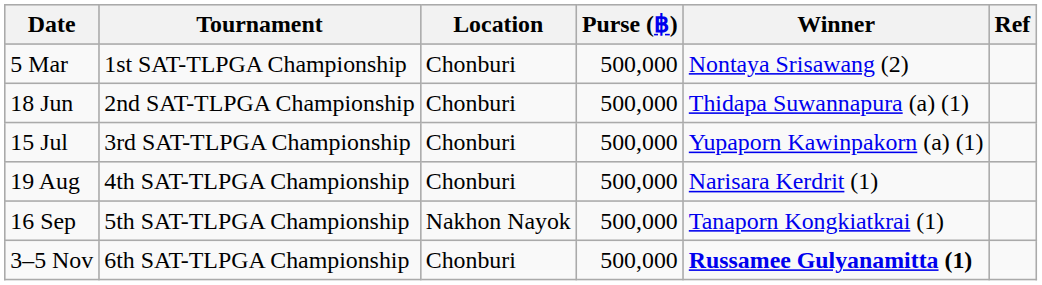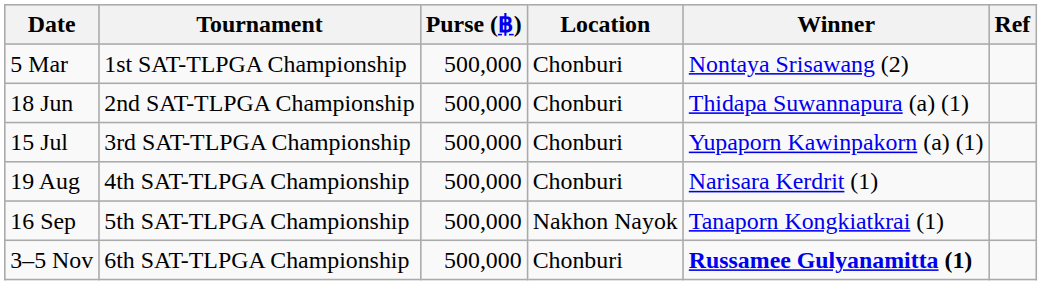 <table class="wikitable" style="font-size:95%;">
 <tr>
 <th>Date</th>
 <th>Tournament</th>
+<th>Purse (<a href='#'>฿</a>)</th>
 <th>Location</th>
-<th>Purse (<a href='#'>฿</a>)</th>
 <th>Winner</th>
 <th>Ref</th>
 </tr>
 <tr>
 <td>5 Mar</td>
 <td>1st SAT-TLPGA Championship</td>
+<td align="right">500,000</td>
 <td>Chonburi</td>
-<td align="right">500,000</td>
 <td> <a href='#'>Nontaya Srisawang</a> (2)</td>
 <td></td>
 </tr>
 <tr>
 <td>18 Jun</td>
 <td>2nd SAT-TLPGA Championship</td>
+<td align="right">500,000</td>
 <td>Chonburi</td>
-<td align="right">500,000</td>
 <td> <a href='#'>Thidapa Suwannapura</a> (a) (1)</td>
 <td></td>
 </tr>
 <tr>
 <td>15 Jul</td>
 <td>3rd SAT-TLPGA Championship</td>
+<td align="right">500,000</td>
 <td>Chonburi</td>
-<td align="right">500,000</td>
 <td> <a href='#'>Yupaporn Kawinpakorn</a> (a) (1)</td>
 <td></td>
 </tr>
 <tr>
 <td>19 Aug</td>
 <td>4th SAT-TLPGA Championship</td>
+<td align="right">500,000</td>
 <td>Chonburi</td>
-<td align="right">500,000</td>
 <td> <a href='#'>Narisara Kerdrit</a> (1)</td>
 <td></td>
 </tr>
 <tr>
 <td>16 Sep</td>
 <td>5th SAT-TLPGA Championship</td>
+<td align="right">500,000</td>
 <td>Nakhon Nayok</td>
-<td align="right">500,000</td>
 <td> <a href='#'>Tanaporn Kongkiatkrai</a> (1)</td>
 <td></td>
 </tr>
 <tr>
 <td>3–5 Nov</td>
 <td>6th SAT-TLPGA Championship</td>
+<td align="right">500,000</td>
 <td>Chonburi</td>
-<td align="right">500,000</td>
 <td><strong> <a href='#'>Russamee Gulyanamitta</a> (1)</strong></td>
 <td></td>
 </tr>
 </table>
